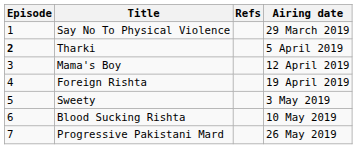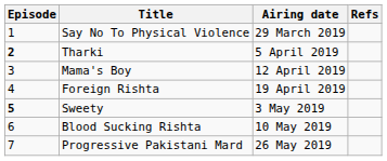 <table class="wikitable plainrowheaders">
 <tr>
 <th>Episode</th>
 <th>Title</th>
+<th>Airing date</th>
 <th>Refs</th>
-<th>Airing date</th>
 </tr>
 <tr>
 <td>1</td>
 <td>Say No To Physical Violence</td>
+<td>29 March 2019</td>
 <td></td>
-<td>29 March 2019</td>
 </tr>
 <tr>
 <td><strong>2</strong></td>
 <td>Tharki</td>
+<td>5 April 2019</td>
 <td></td>
-<td>5 April 2019</td>
 </tr>
 <tr>
 <td>3</td>
 <td>Mama's Boy</td>
+<td>12 April 2019</td>
 <td></td>
-<td>12 April 2019</td>
 </tr>
 <tr>
 <td>4</td>
 <td>Foreign Rishta</td>
+<td>19 April 2019</td>
 <td></td>
-<td>19 April 2019</td>
 </tr>
 <tr>
-<td>5</td>
+<td><strong>5</strong></td>
 <td>Sweety</td>
+<td>3 May 2019</td>
 <td></td>
-<td>3 May 2019</td>
 </tr>
 <tr>
 <td>6</td>
 <td>Blood Sucking Rishta</td>
+<td>10 May 2019</td>
 <td></td>
-<td>10 May 2019</td>
 </tr>
 <tr>
 <td>7</td>
 <td>Progressive Pakistani Mard</td>
+<td>26 May 2019</td>
 <td></td>
-<td>26 May 2019</td>
 </tr>
 </table>
